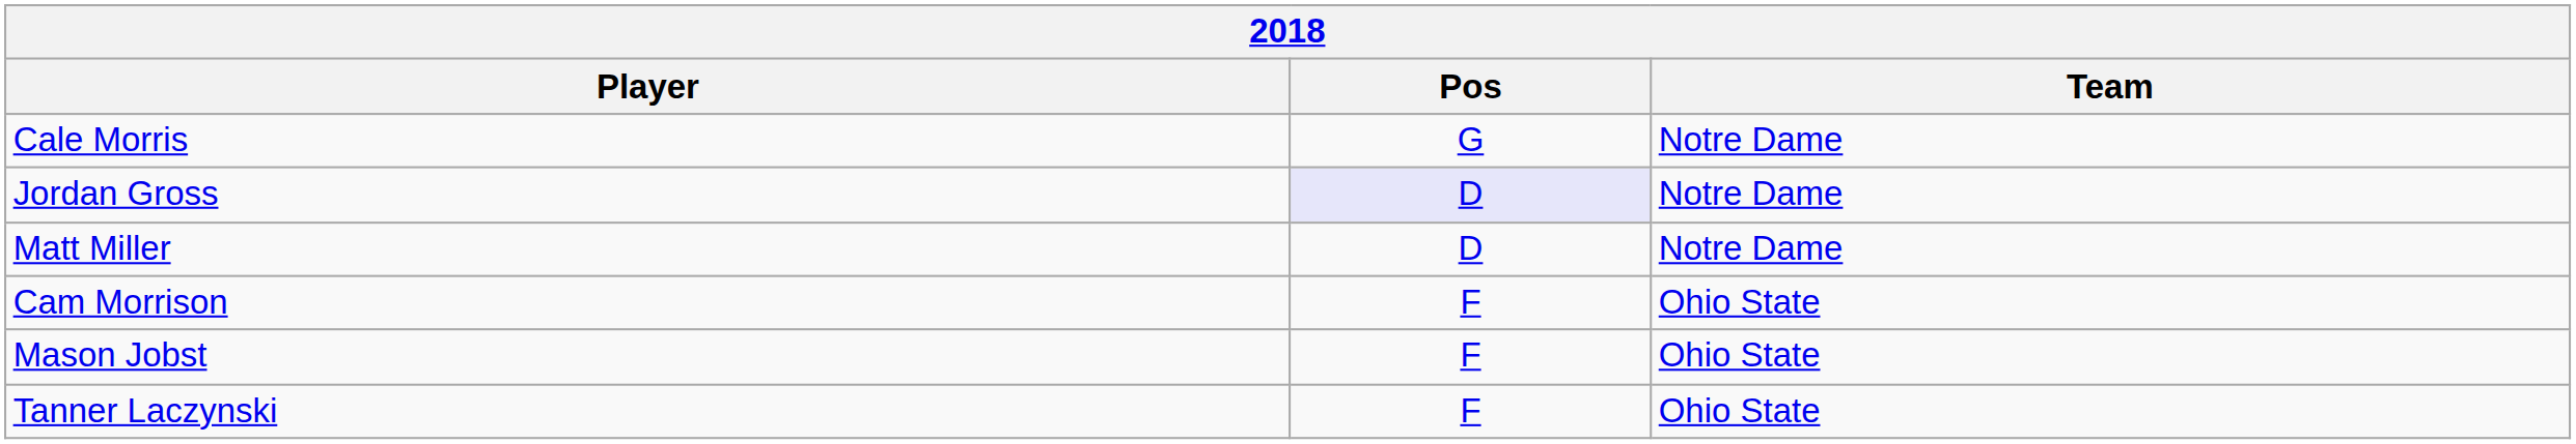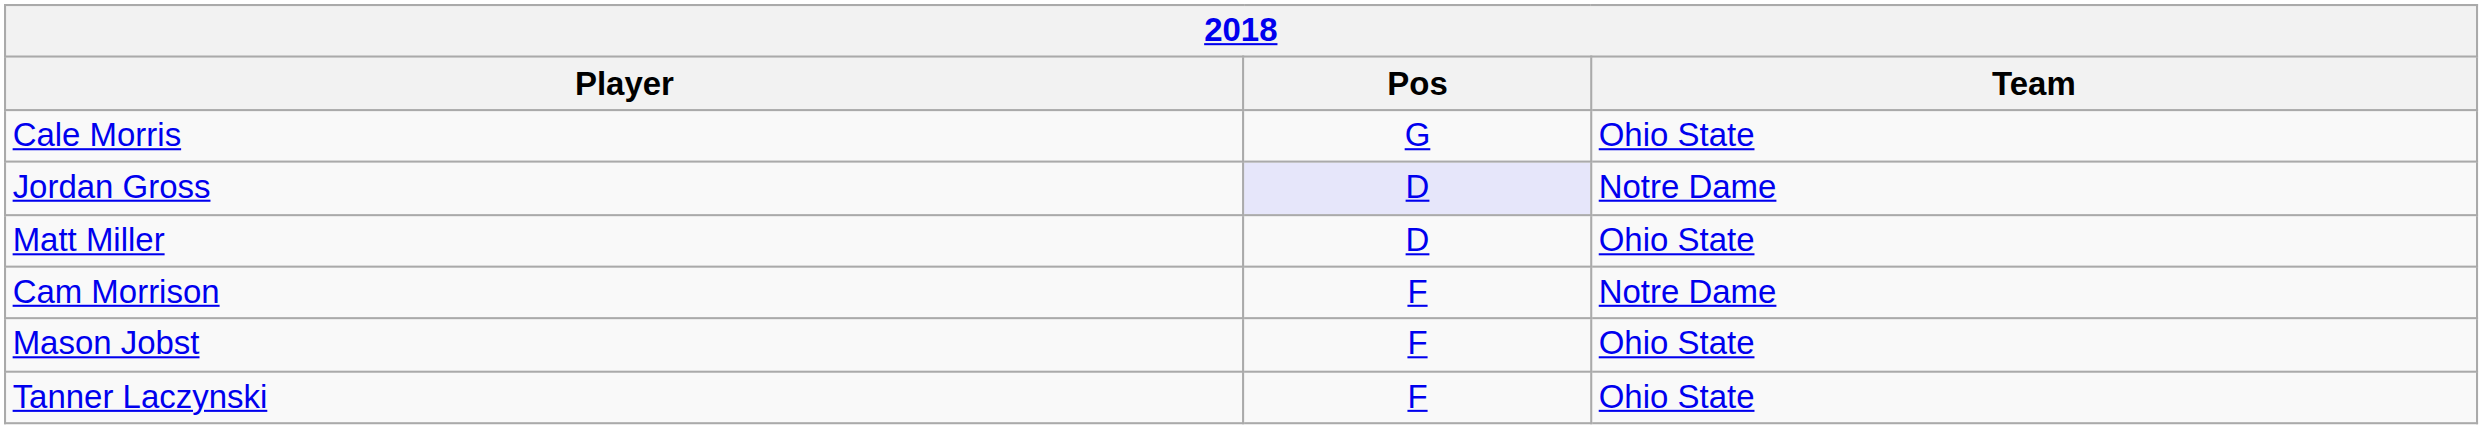 <table class="wikitable" width=95%>
 <tr>
 <th colspan=3><a href='#'>2018</a></th>
 </tr>
 <tr>
 <th>Player</th>
 <th>Pos</th>
 <th>Team</th>
 </tr>
 <tr>
 <td><a href='#'>Cale Morris</a></td>
 <td style="text-align:center;"><a href='#'>G</a></td>
-<td><a href='#'>Notre Dame</a></td>
+<td><a href='#'>Ohio State</a></td>
 </tr>
 <tr>
 <td><a href='#'>Jordan Gross</a></td>
 <td style="background: lavender; text-align:center;"><a href='#'>D</a></td>
 <td><a href='#'>Notre Dame</a></td>
 </tr>
 <tr>
 <td><a href='#'>Matt Miller</a></td>
 <td style="text-align:center;"><a href='#'>D</a></td>
-<td><a href='#'>Notre Dame</a></td>
+<td><a href='#'>Ohio State</a></td>
 </tr>
 <tr>
 <td><a href='#'>Cam Morrison</a></td>
 <td style="text-align:center;"><a href='#'>F</a></td>
-<td><a href='#'>Ohio State</a></td>
+<td><a href='#'>Notre Dame</a></td>
 </tr>
 <tr>
 <td><a href='#'>Mason Jobst</a></td>
 <td style="text-align:center;"><a href='#'>F</a></td>
 <td><a href='#'>Ohio State</a></td>
 </tr>
 <tr>
 <td><a href='#'>Tanner Laczynski</a></td>
 <td style="text-align:center;"><a href='#'>F</a></td>
 <td><a href='#'>Ohio State</a></td>
 </tr>
 </table>
